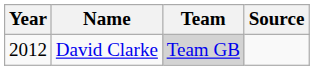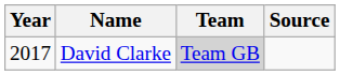 <table class="wikitable">
 <tr>
 <th>Year</th>
 <th>Name</th>
 <th>Team</th>
 <th>Source</th>
 </tr>
 <tr>
-<td>2012</td>
+<td>2017</td>
 <td><a href='#'>David Clarke</a></td>
 <td style="background: lightgrey;"> <a href='#'>Team GB</a></td>
 <td></td>
 </tr>
 </table>
